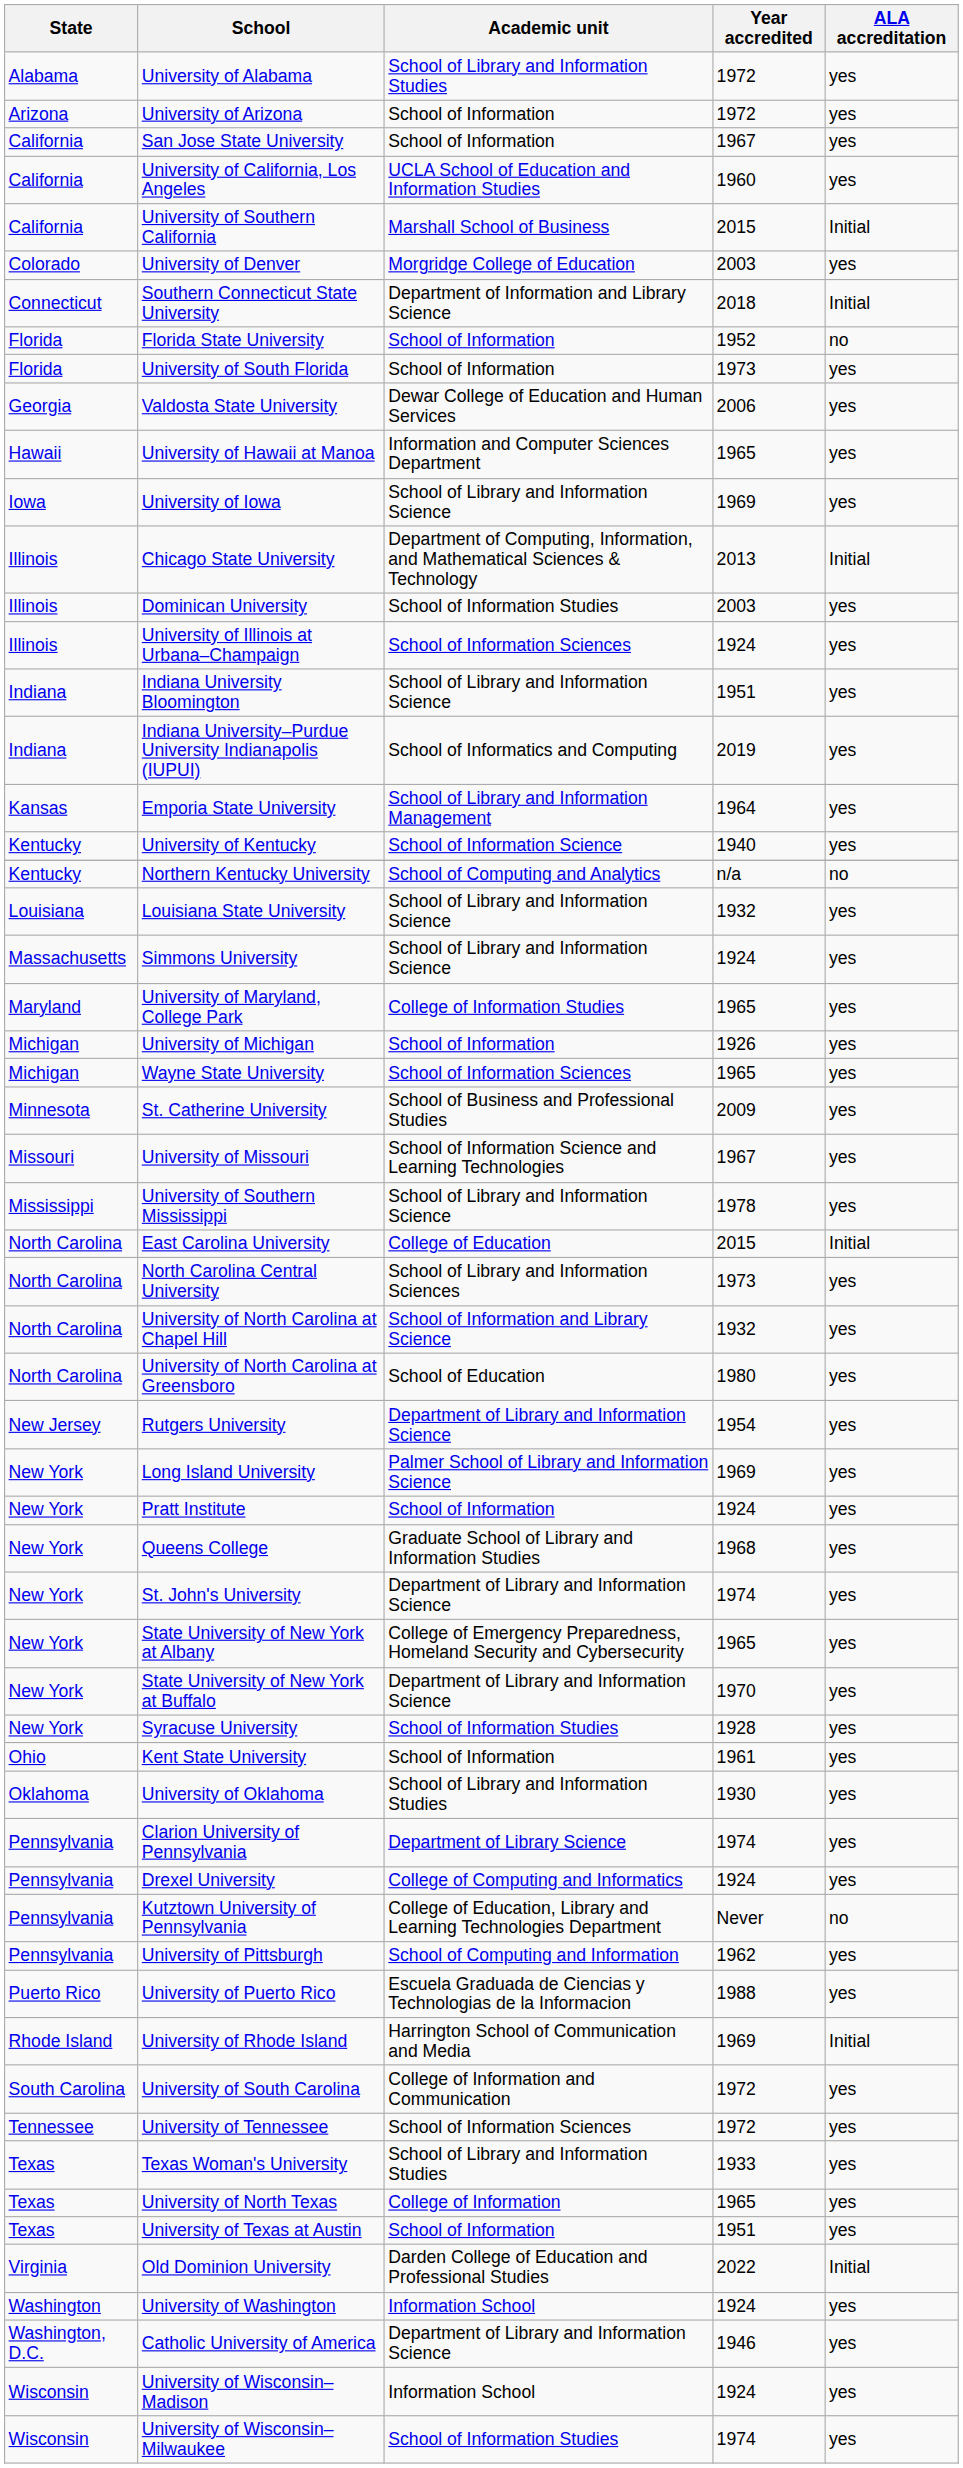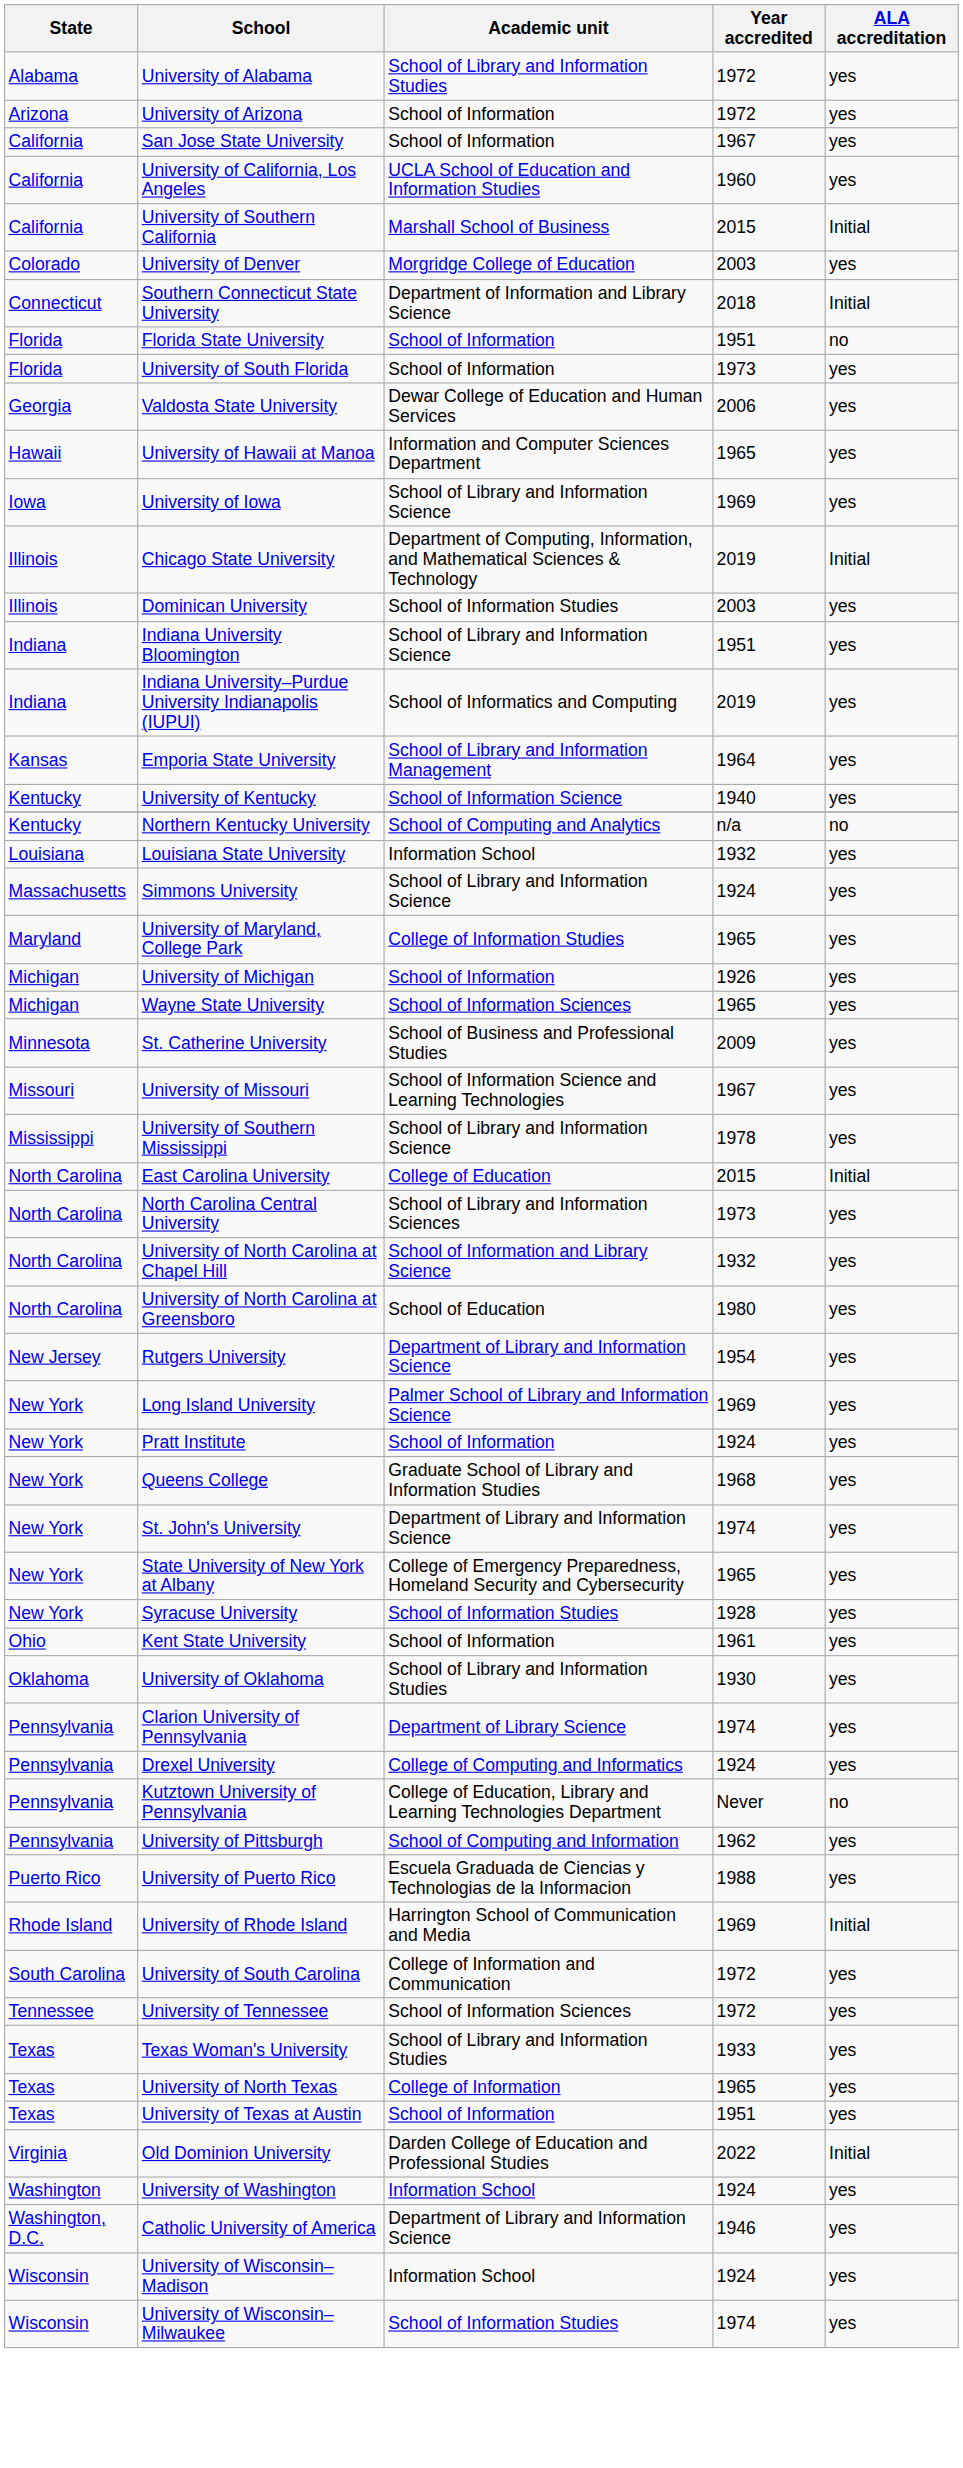 <table class="wikitable sortable">
 <tr>
 <th scope="col">State</th>
 <th scope="col">School</th>
 <th scope="col">Academic unit</th>
 <th scope="col">Year accredited</th>
 <th scope="col"><a href='#'>ALA</a> accreditation</th>
 </tr>
 <tr>
 <td><a href='#'>Alabama</a></td>
 <td><a href='#'>University of Alabama</a></td>
 <td><a href='#'>School of Library and Information Studies</a></td>
 <td>1972</td>
 <td>yes</td>
 </tr>
 <tr>
 <td><a href='#'>Arizona</a></td>
 <td><a href='#'>University of Arizona</a></td>
 <td>School of Information</td>
 <td>1972</td>
 <td>yes</td>
 </tr>
 <tr>
 <td><a href='#'>California</a></td>
 <td><a href='#'>San Jose State University</a></td>
 <td>School of Information</td>
 <td>1967</td>
 <td>yes</td>
 </tr>
 <tr>
 <td><a href='#'>California</a></td>
 <td><a href='#'>University of California, Los Angeles</a></td>
 <td><a href='#'>UCLA School of Education and Information Studies</a></td>
 <td>1960</td>
 <td>yes</td>
 </tr>
 <tr>
 <td><a href='#'>California</a></td>
 <td><a href='#'>University of Southern California</a></td>
 <td><a href='#'>Marshall School of Business</a></td>
 <td>2015</td>
 <td>Initial</td>
 </tr>
 <tr>
 <td><a href='#'>Colorado</a></td>
 <td><a href='#'>University of Denver</a></td>
 <td><a href='#'>Morgridge College of Education</a></td>
 <td>2003</td>
 <td>yes</td>
 </tr>
 <tr>
 <td><a href='#'>Connecticut</a></td>
 <td><a href='#'>Southern Connecticut State University</a></td>
 <td>Department of Information and Library Science</td>
 <td>2018</td>
 <td>Initial</td>
 </tr>
 <tr>
 <td><a href='#'>Florida</a></td>
 <td><a href='#'>Florida State University</a></td>
 <td><a href='#'>School of Information</a></td>
-<td>1952</td>
+<td>1951</td>
 <td>no</td>
 </tr>
 <tr>
 <td><a href='#'>Florida</a></td>
 <td><a href='#'>University of South Florida</a></td>
 <td>School of Information</td>
 <td>1973</td>
 <td>yes</td>
 </tr>
 <tr>
 <td><a href='#'>Georgia</a></td>
 <td><a href='#'>Valdosta State University</a></td>
 <td>Dewar College of Education and Human Services</td>
 <td>2006</td>
 <td>yes</td>
 </tr>
 <tr>
 <td><a href='#'>Hawaii</a></td>
 <td><a href='#'>University of Hawaii at Manoa</a></td>
 <td>Information and Computer Sciences Department</td>
 <td>1965</td>
 <td>yes</td>
 </tr>
 <tr>
 <td><a href='#'>Iowa</a></td>
 <td><a href='#'>University of Iowa</a></td>
 <td>School of Library and Information Science</td>
 <td>1969</td>
 <td>yes</td>
 </tr>
 <tr>
 <td><a href='#'>Illinois</a></td>
 <td><a href='#'>Chicago State University</a></td>
 <td>Department of Computing, Information, and Mathematical Sciences & Technology</td>
-<td>2013</td>
+<td>2019</td>
 <td>Initial</td>
 </tr>
 <tr>
 <td><a href='#'>Illinois</a></td>
 <td><a href='#'>Dominican University</a></td>
 <td>School of Information Studies</td>
 <td>2003</td>
-<td>yes</td>
-</tr>
-<tr>
-<td><a href='#'>Illinois</a></td>
-<td><a href='#'>University of Illinois at Urbana–Champaign</a></td>
-<td><a href='#'>School of Information Sciences</a></td>
-<td>1924</td>
 <td>yes</td>
 </tr>
 <tr>
 <td><a href='#'>Indiana</a></td>
 <td><a href='#'>Indiana University Bloomington</a></td>
 <td>School of Library and Information Science</td>
 <td>1951</td>
 <td>yes</td>
 </tr>
 <tr>
 <td><a href='#'>Indiana</a></td>
 <td><a href='#'>Indiana University–Purdue University Indianapolis (IUPUI)</a></td>
 <td>School of Informatics and Computing</td>
 <td>2019</td>
 <td>yes</td>
 </tr>
 <tr>
 <td><a href='#'>Kansas</a></td>
 <td><a href='#'>Emporia State University</a></td>
 <td><a href='#'>School of Library and Information Management</a></td>
 <td>1964</td>
 <td>yes</td>
 </tr>
 <tr>
 <td><a href='#'>Kentucky</a></td>
 <td><a href='#'>University of Kentucky</a></td>
 <td><a href='#'>School of Information Science</a></td>
 <td>1940</td>
 <td>yes</td>
 </tr>
 <tr>
 </tr>
 <tr>
 <td><a href='#'>Kentucky</a></td>
 <td><a href='#'>Northern Kentucky University</a></td>
 <td><a href='#'>School of Computing and Analytics</a></td>
 <td>n/a</td>
 <td>no</td>
 </tr>
 <tr>
 <td><a href='#'>Louisiana</a></td>
 <td><a href='#'>Louisiana State University</a></td>
-<td>School of Library and Information Science</td>
+<td>Information School</td>
 <td>1932</td>
 <td>yes</td>
 </tr>
 <tr>
 <td><a href='#'>Massachusetts</a></td>
 <td><a href='#'>Simmons University</a></td>
 <td>School of Library and Information Science</td>
 <td>1924</td>
 <td>yes</td>
 </tr>
 <tr>
 <td><a href='#'>Maryland</a></td>
 <td><a href='#'>University of Maryland, College Park</a></td>
 <td><a href='#'>College of Information Studies</a></td>
 <td>1965</td>
 <td>yes</td>
 </tr>
 <tr>
 <td><a href='#'>Michigan</a></td>
 <td><a href='#'>University of Michigan</a></td>
 <td><a href='#'>School of Information</a></td>
 <td>1926</td>
 <td>yes</td>
 </tr>
 <tr>
 <td><a href='#'>Michigan</a></td>
 <td><a href='#'>Wayne State University</a></td>
 <td><a href='#'>School of Information Sciences</a></td>
 <td>1965</td>
 <td>yes</td>
 </tr>
 <tr>
 <td><a href='#'>Minnesota</a></td>
 <td><a href='#'>St. Catherine University</a></td>
 <td>School of Business and Professional Studies</td>
 <td>2009</td>
 <td>yes</td>
 </tr>
 <tr>
 <td><a href='#'>Missouri</a></td>
 <td><a href='#'>University of Missouri</a></td>
 <td>School of Information Science and Learning Technologies</td>
 <td>1967</td>
 <td>yes</td>
 </tr>
 <tr>
 <td><a href='#'>Mississippi</a></td>
 <td><a href='#'>University of Southern Mississippi</a></td>
 <td>School of Library and Information Science</td>
 <td>1978</td>
 <td>yes</td>
 </tr>
 <tr>
 <td><a href='#'>North Carolina</a></td>
 <td><a href='#'>East Carolina University</a></td>
 <td><a href='#'>College of Education</a></td>
 <td>2015</td>
 <td>Initial</td>
 </tr>
 <tr>
 <td><a href='#'>North Carolina</a></td>
 <td><a href='#'>North Carolina Central University</a></td>
 <td>School of Library and Information Sciences</td>
 <td>1973</td>
 <td>yes</td>
 </tr>
 <tr>
 <td><a href='#'>North Carolina</a></td>
 <td><a href='#'>University of North Carolina at Chapel Hill</a></td>
 <td><a href='#'>School of Information and Library Science</a></td>
 <td>1932</td>
 <td>yes</td>
 </tr>
 <tr>
 <td><a href='#'>North Carolina</a></td>
 <td><a href='#'>University of North Carolina at Greensboro</a></td>
 <td>School of Education</td>
 <td>1980</td>
 <td>yes</td>
 </tr>
 <tr>
 <td><a href='#'>New Jersey</a></td>
 <td><a href='#'>Rutgers University</a></td>
 <td><a href='#'>Department of Library and Information Science</a></td>
 <td>1954</td>
 <td>yes</td>
 </tr>
 <tr>
 <td><a href='#'>New York</a></td>
 <td><a href='#'>Long Island University</a></td>
 <td><a href='#'>Palmer School of Library and Information Science</a></td>
 <td>1969</td>
 <td>yes</td>
 </tr>
 <tr>
 <td><a href='#'>New York</a></td>
 <td><a href='#'>Pratt Institute</a></td>
 <td><a href='#'>School of Information</a></td>
 <td>1924</td>
 <td>yes</td>
 </tr>
 <tr>
 <td><a href='#'>New York</a></td>
 <td><a href='#'>Queens College</a></td>
 <td>Graduate School of Library and Information Studies</td>
 <td>1968</td>
 <td>yes</td>
 </tr>
 <tr>
 <td><a href='#'>New York</a></td>
 <td><a href='#'>St. John's University</a></td>
 <td>Department of Library and Information Science</td>
 <td>1974</td>
 <td>yes</td>
 </tr>
 <tr>
 <td><a href='#'>New York</a></td>
 <td><a href='#'>State University of New York at Albany</a></td>
 <td>College of Emergency Preparedness, Homeland Security and Cybersecurity</td>
 <td>1965</td>
-<td>yes</td>
-</tr>
-<tr>
-<td><a href='#'>New York</a></td>
-<td><a href='#'>State University of New York at Buffalo</a></td>
-<td>Department of Library and Information Science</td>
-<td>1970</td>
 <td>yes</td>
 </tr>
 <tr>
 <td><a href='#'>New York</a></td>
 <td><a href='#'>Syracuse University</a></td>
 <td><a href='#'>School of Information Studies</a></td>
 <td>1928</td>
 <td>yes</td>
 </tr>
 <tr>
 <td><a href='#'>Ohio</a></td>
 <td><a href='#'>Kent State University</a></td>
 <td>School of Information</td>
 <td>1961</td>
 <td>yes</td>
 </tr>
 <tr>
 <td><a href='#'>Oklahoma</a></td>
 <td><a href='#'>University of Oklahoma</a></td>
 <td>School of Library and Information Studies</td>
 <td>1930</td>
 <td>yes</td>
 </tr>
 <tr>
 <td><a href='#'>Pennsylvania</a></td>
 <td><a href='#'>Clarion University of Pennsylvania</a></td>
 <td><a href='#'>Department of Library Science</a></td>
 <td>1974</td>
 <td>yes</td>
 </tr>
 <tr>
 <td><a href='#'>Pennsylvania</a></td>
 <td><a href='#'>Drexel University</a></td>
 <td><a href='#'>College of Computing and Informatics</a></td>
 <td>1924</td>
 <td>yes</td>
 </tr>
 <tr>
 <td><a href='#'>Pennsylvania</a></td>
 <td><a href='#'>Kutztown University of Pennsylvania</a></td>
 <td>College of Education, Library and Learning Technologies Department</td>
 <td>Never</td>
 <td>no</td>
 </tr>
 <tr>
 <td><a href='#'>Pennsylvania</a></td>
 <td><a href='#'>University of Pittsburgh</a></td>
 <td><a href='#'>School of Computing and Information</a></td>
 <td>1962</td>
 <td>yes</td>
 </tr>
 <tr>
 <td><a href='#'>Puerto Rico</a></td>
 <td><a href='#'>University of Puerto Rico</a></td>
 <td>Escuela Graduada de Ciencias y Technologias de la Informacion</td>
 <td>1988</td>
 <td>yes</td>
 </tr>
 <tr>
 <td><a href='#'>Rhode Island</a></td>
 <td><a href='#'>University of Rhode Island</a></td>
 <td>Harrington School of Communication and Media</td>
 <td>1969</td>
 <td>Initial</td>
 </tr>
 <tr>
 <td><a href='#'>South Carolina</a></td>
 <td><a href='#'>University of South Carolina</a></td>
 <td>College of Information and Communication</td>
 <td>1972</td>
 <td>yes</td>
 </tr>
 <tr>
 <td><a href='#'>Tennessee</a></td>
 <td><a href='#'>University of Tennessee</a></td>
 <td>School of Information Sciences</td>
 <td>1972</td>
 <td>yes</td>
 </tr>
 <tr>
 <td><a href='#'>Texas</a></td>
 <td><a href='#'>Texas Woman's University</a></td>
 <td>School of Library and Information Studies</td>
 <td>1933</td>
 <td>yes</td>
 </tr>
 <tr>
 <td><a href='#'>Texas</a></td>
 <td><a href='#'>University of North Texas</a></td>
 <td><a href='#'>College of Information</a></td>
 <td>1965</td>
 <td>yes</td>
 </tr>
 <tr>
 <td><a href='#'>Texas</a></td>
 <td><a href='#'>University of Texas at Austin</a></td>
 <td><a href='#'>School of Information</a></td>
 <td>1951</td>
 <td>yes</td>
 </tr>
 <tr>
 <td><a href='#'>Virginia</a></td>
 <td><a href='#'>Old Dominion University</a></td>
 <td>Darden College of Education and Professional Studies</td>
 <td>2022</td>
 <td>Initial</td>
 </tr>
 <tr>
 <td><a href='#'>Washington</a></td>
 <td><a href='#'>University of Washington</a></td>
 <td><a href='#'>Information School</a></td>
 <td>1924</td>
 <td>yes</td>
 </tr>
 <tr>
 <td><a href='#'>Washington, D.C.</a></td>
 <td><a href='#'>Catholic University of America</a></td>
 <td>Department of Library and Information Science</td>
 <td>1946</td>
 <td>yes</td>
 </tr>
 <tr>
 <td><a href='#'>Wisconsin</a></td>
 <td><a href='#'>University of Wisconsin–Madison</a></td>
 <td>Information School</td>
 <td>1924</td>
 <td>yes</td>
 </tr>
 <tr>
 <td><a href='#'>Wisconsin</a></td>
 <td><a href='#'>University of Wisconsin–Milwaukee</a></td>
 <td><a href='#'>School of Information Studies</a></td>
 <td>1974</td>
 <td>yes</td>
 </tr>
 </table>
